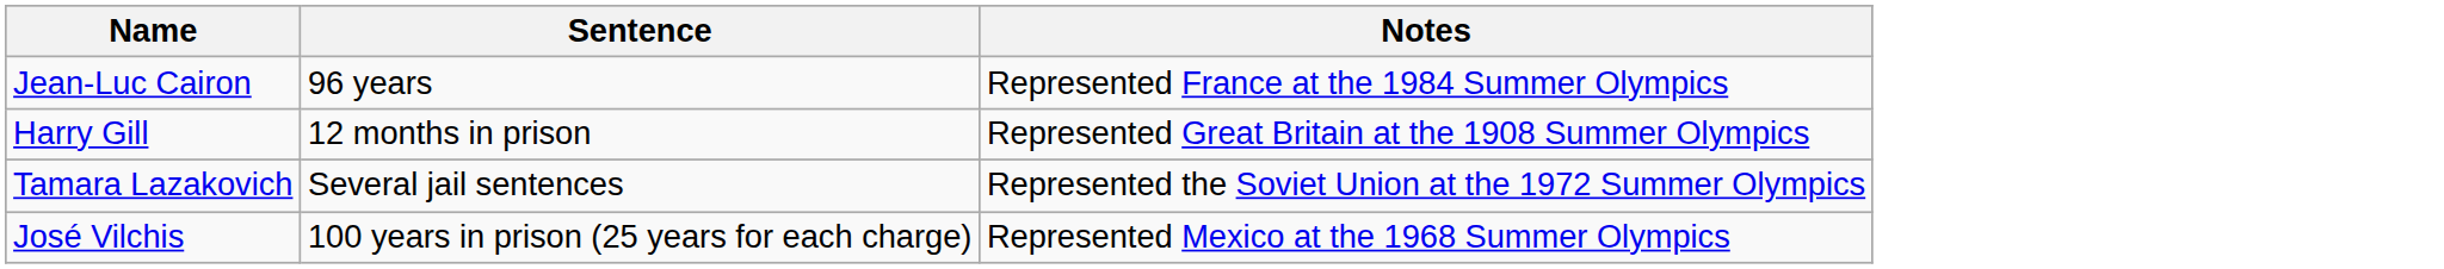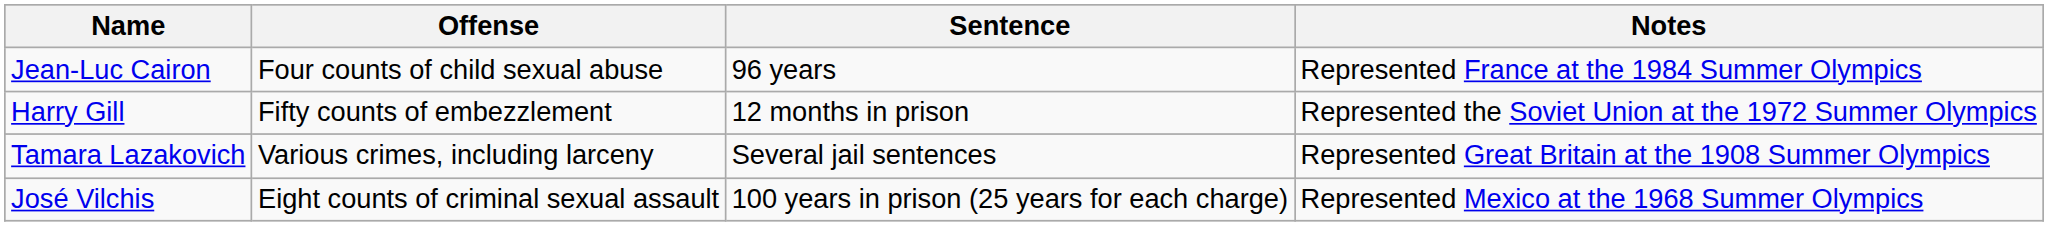 <table class="wikitable">
 <tr>
 <th>Name</th>
+<th>Offense</th>
 <th>Sentence</th>
 <th>Notes</th>
 </tr>
 <tr>
 <td><a href='#'>Jean-Luc Cairon</a></td>
+<td>Four counts of child sexual abuse</td>
 <td>96 years</td>
 <td>Represented <a href='#'>France at the 1984 Summer Olympics</a></td>
 </tr>
 <tr>
 <td><a href='#'>Harry Gill</a></td>
+<td>Fifty counts of embezzlement</td>
 <td>12 months in prison</td>
+<td>Represented the <a href='#'>Soviet Union at the 1972 Summer Olympics</a></td>
+</tr>
+<tr>
+<td><a href='#'>Tamara Lazakovich</a></td>
+<td>Various crimes, including larceny</td>
+<td>Several jail sentences</td>
 <td>Represented <a href='#'>Great Britain at the 1908 Summer Olympics</a></td>
 </tr>
 <tr>
-<td><a href='#'>Tamara Lazakovich</a></td>
-<td>Several jail sentences</td>
-<td>Represented the <a href='#'>Soviet Union at the 1972 Summer Olympics</a></td>
-</tr>
-<tr>
 <td><a href='#'>José Vilchis</a></td>
+<td>Eight counts of criminal sexual assault</td>
 <td>100 years in prison (25 years for each charge)</td>
 <td>Represented <a href='#'>Mexico at the 1968 Summer Olympics</a></td>
 </tr>
 </table>
